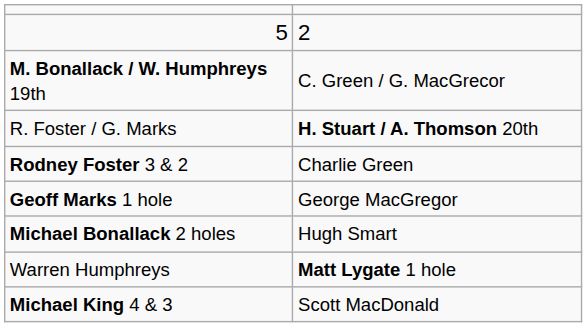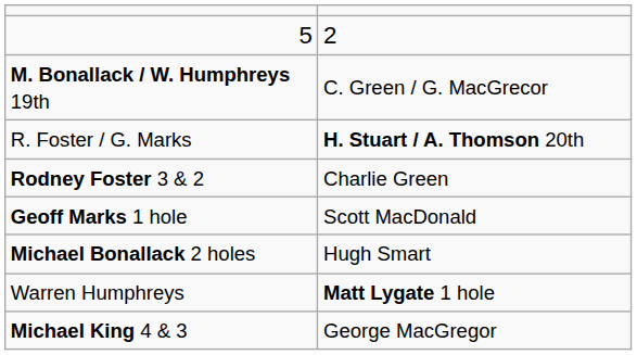 <table class="wikitable">
 <tr>
 <td align="center" width="200"></td>
 <td align="center" width="200"></td>
 </tr>
 <tr>
 <td align="right">5</td>
 <td>2</td>
 </tr>
 <tr>
 <td><small><strong>M. Bonallack / W. Humphreys</strong> 19th</small></td>
 <td><small>C. Green / G. MacGrecor</small></td>
 </tr>
 <tr>
 <td><small>R. Foster / G. Marks</small></td>
 <td><small><strong>H. Stuart / A. Thomson</strong> 20th</small></td>
 </tr>
 <tr>
 <td><small><strong>Rodney Foster</strong> 3 & 2</small></td>
 <td><small>Charlie Green</small></td>
 </tr>
 <tr>
 <td><small><strong>Geoff Marks</strong> 1 hole</small></td>
-<td><small>George MacGregor</small></td>
+<td><small>Scott MacDonald</small></td>
 </tr>
 <tr>
 <td><small><strong>Michael Bonallack</strong> 2 holes</small></td>
 <td><small>Hugh Smart</small></td>
 </tr>
 <tr>
 <td><small>Warren Humphreys</small></td>
 <td><small><strong>Matt Lygate</strong> 1 hole</small></td>
 </tr>
 <tr>
 <td><small><strong>Michael King</strong> 4 & 3</small></td>
-<td><small>Scott MacDonald</small></td>
+<td><small>George MacGregor</small></td>
 </tr>
 </table>
